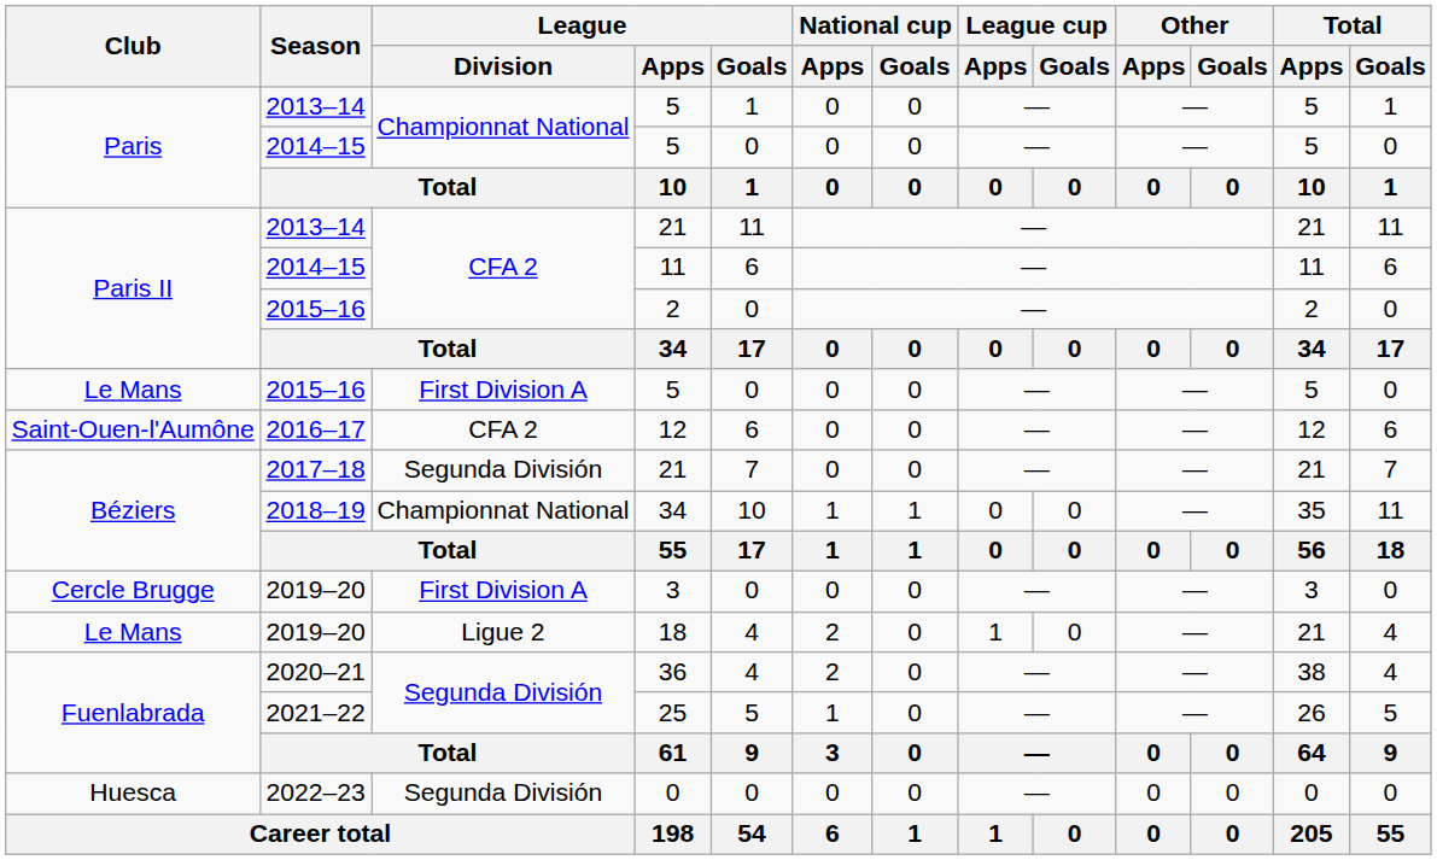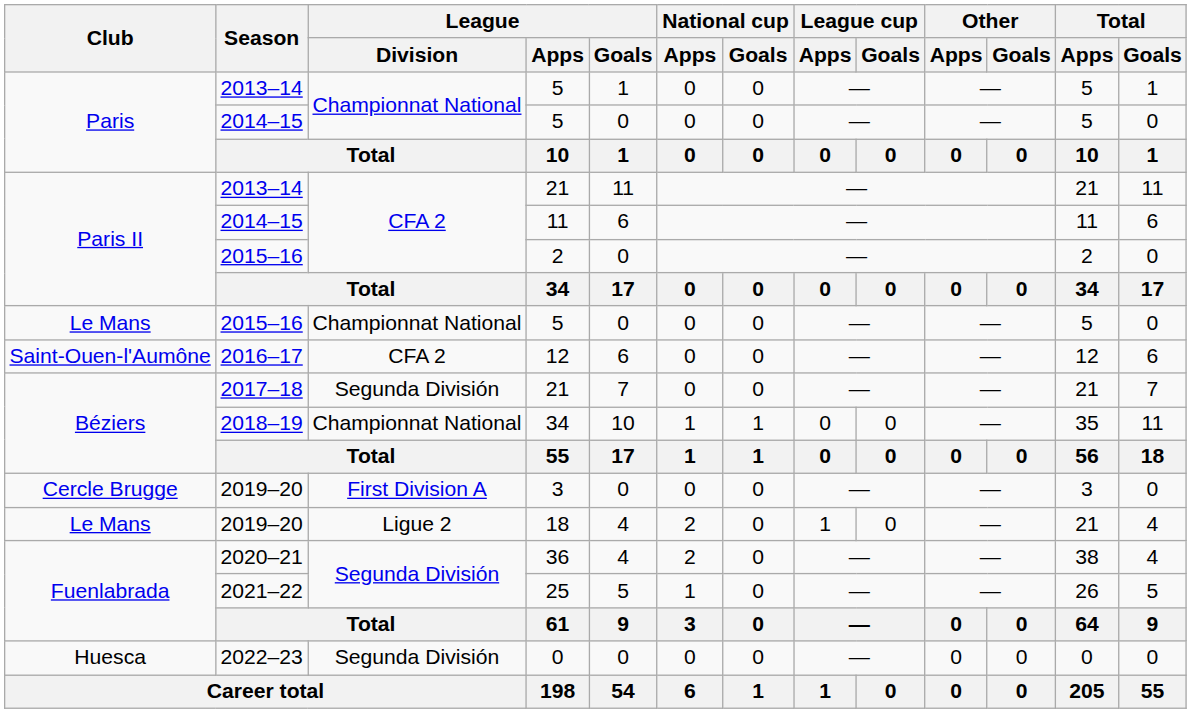 <table class="wikitable" style="text-align:center">
 <tr>
 <th rowspan="2">Club</th>
 <th rowspan="2">Season</th>
 <th colspan="3">League</th>
 <th colspan="2">National cup</th>
 <th colspan="2">League cup</th>
 <th colspan="2">Other</th>
 <th colspan="2">Total</th>
 </tr>
 <tr>
 <th>Division</th>
 <th>Apps</th>
 <th>Goals</th>
 <th>Apps</th>
 <th>Goals</th>
 <th>Apps</th>
 <th>Goals</th>
 <th>Apps</th>
 <th>Goals</th>
 <th>Apps</th>
 <th>Goals</th>
 </tr>
 <tr>
 <td rowspan="3"><a href='#'>Paris</a></td>
 <td><a href='#'>2013–14</a></td>
 <td rowspan="2"><a href='#'>Championnat National</a></td>
 <td>5</td>
 <td>1</td>
 <td>0</td>
 <td>0</td>
 <td colspan="2">—</td>
 <td colspan="2">—</td>
 <td>5</td>
 <td>1</td>
 </tr>
 <tr>
 <td><a href='#'>2014–15</a></td>
 <td>5</td>
 <td>0</td>
 <td>0</td>
 <td>0</td>
 <td colspan="2">—</td>
 <td colspan="2">—</td>
 <td>5</td>
 <td>0</td>
 </tr>
 <tr>
 <th colspan="2">Total</th>
 <th>10</th>
 <th>1</th>
 <th>0</th>
 <th>0</th>
 <th>0</th>
 <th>0</th>
 <th>0</th>
 <th>0</th>
 <th>10</th>
 <th>1</th>
 </tr>
 <tr>
 <td rowspan="4"><a href='#'>Paris II</a></td>
 <td><a href='#'>2013–14</a></td>
 <td rowspan="3"><a href='#'>CFA 2</a></td>
 <td>21</td>
 <td>11</td>
 <td colspan=6>—</td>
 <td>21</td>
 <td>11</td>
 </tr>
 <tr>
 <td><a href='#'>2014–15</a></td>
 <td>11</td>
 <td>6</td>
 <td colspan=6>—</td>
 <td>11</td>
 <td>6</td>
 </tr>
 <tr>
 <td><a href='#'>2015–16</a></td>
 <td>2</td>
 <td>0</td>
 <td colspan=6>—</td>
 <td>2</td>
 <td>0</td>
 </tr>
 <tr>
 <th colspan="2">Total</th>
 <th>34</th>
 <th>17</th>
 <th>0</th>
 <th>0</th>
 <th>0</th>
 <th>0</th>
 <th>0</th>
 <th>0</th>
 <th>34</th>
 <th>17</th>
 </tr>
 <tr>
 <td><a href='#'>Le Mans</a></td>
 <td><a href='#'>2015–16</a></td>
-<td><a href='#'>First Division A</a></td>
+<td>Championnat National</td>
 <td>5</td>
 <td>0</td>
 <td>0</td>
 <td>0</td>
 <td colspan="2">—</td>
 <td colspan="2">—</td>
 <td>5</td>
 <td>0</td>
 </tr>
 <tr>
 <td><a href='#'>Saint-Ouen-l'Aumône</a></td>
 <td><a href='#'>2016–17</a></td>
 <td>CFA 2</td>
 <td>12</td>
 <td>6</td>
 <td>0</td>
 <td>0</td>
 <td colspan="2">—</td>
 <td colspan="2">—</td>
 <td>12</td>
 <td>6</td>
 </tr>
 <tr>
 <td rowspan="3"><a href='#'>Béziers</a></td>
 <td><a href='#'>2017–18</a></td>
 <td>Segunda División</td>
 <td>21</td>
 <td>7</td>
 <td>0</td>
 <td>0</td>
 <td colspan="2">—</td>
 <td colspan="2">—</td>
 <td>21</td>
 <td>7</td>
 </tr>
 <tr>
 <td><a href='#'>2018–19</a></td>
 <td>Championnat National</td>
 <td>34</td>
 <td>10</td>
 <td>1</td>
 <td>1</td>
 <td>0</td>
 <td>0</td>
 <td colspan="2">—</td>
 <td>35</td>
 <td>11</td>
 </tr>
 <tr>
 <th colspan="2">Total</th>
 <th>55</th>
 <th>17</th>
 <th>1</th>
 <th>1</th>
 <th>0</th>
 <th>0</th>
 <th>0</th>
 <th>0</th>
 <th>56</th>
 <th>18</th>
 </tr>
 <tr>
 <td><a href='#'>Cercle Brugge</a></td>
 <td>2019–20</td>
 <td><a href='#'>First Division A</a></td>
 <td>3</td>
 <td>0</td>
 <td>0</td>
 <td>0</td>
 <td colspan="2">—</td>
 <td colspan="2">—</td>
 <td>3</td>
 <td>0</td>
 </tr>
 <tr>
 <td><a href='#'>Le Mans</a></td>
 <td>2019–20</td>
 <td>Ligue 2</td>
 <td>18</td>
 <td>4</td>
 <td>2</td>
 <td>0</td>
 <td>1</td>
 <td>0</td>
 <td colspan="2">—</td>
 <td>21</td>
 <td>4</td>
 </tr>
 <tr>
 <td rowspan="3"><a href='#'>Fuenlabrada</a></td>
 <td>2020–21</td>
 <td rowspan="2"><a href='#'>Segunda División</a></td>
 <td>36</td>
 <td>4</td>
 <td>2</td>
 <td>0</td>
 <td colspan="2">—</td>
 <td colspan="2">—</td>
 <td>38</td>
 <td>4</td>
 </tr>
 <tr>
 <td>2021–22</td>
 <td>25</td>
 <td>5</td>
 <td>1</td>
 <td>0</td>
 <td colspan="2">—</td>
 <td colspan="2">—</td>
 <td>26</td>
 <td>5</td>
 </tr>
 <tr>
 <th colspan="2">Total</th>
 <th>61</th>
 <th>9</th>
 <th>3</th>
 <th>0</th>
 <th colspan="2">—</th>
 <th>0</th>
 <th>0</th>
 <th>64</th>
 <th>9</th>
 </tr>
 <tr>
 <td>Huesca</td>
 <td>2022–23</td>
 <td>Segunda División</td>
 <td>0</td>
 <td>0</td>
 <td>0</td>
 <td>0</td>
 <td colspan="2">—</td>
 <td>0</td>
 <td>0</td>
 <td>0</td>
 <td>0</td>
 </tr>
 <tr>
 <th colspan="3">Career total</th>
 <th>198</th>
 <th>54</th>
 <th>6</th>
 <th>1</th>
 <th>1</th>
 <th>0</th>
 <th>0</th>
 <th>0</th>
 <th>205</th>
 <th>55</th>
 </tr>
 </table>
